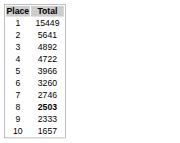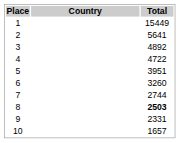 <table border="0" style="border: 1px solid #999; background-color:#FFFFFF; text-align:left; font-size:86%; line-height:15px;">
 <tr align="center" bgcolor="#CCCCCC">
 <th width=35>Place</th>
+<th width=170>Country</th>
 <th width=50>Total</th>
 </tr>
 <tr>
 <td align=center>1</td>
+<td></td>
 <td align=center>15449</td>
 </tr>
 <tr>
 <td align=center>2</td>
+<td></td>
 <td align=center>5641</td>
 </tr>
 <tr>
 <td align=center>3</td>
+<td></td>
 <td align=center>4892</td>
 </tr>
 <tr>
 <td align=center>4</td>
+<td></td>
 <td align=center>4722</td>
 </tr>
 <tr>
 <td align=center>5</td>
-<td align=center>3966</td>
+<td></td>
+<td align=center>3951</td>
 </tr>
 <tr>
 <td align=center>6</td>
+<td></td>
 <td align=center>3260</td>
 </tr>
 <tr>
 <td align=center>7</td>
-<td align=center>2746</td>
+<td></td>
+<td align=center>2744</td>
 </tr>
 <tr>
 <td align=center>8</td>
+<td></td>
 <td align=center><strong>2503</strong></td>
 </tr>
 <tr>
 <td align=center>9</td>
-<td align=center>2333</td>
+<td></td>
+<td align=center>2331</td>
 </tr>
 <tr>
 <td align=center>10</td>
+<td></td>
 <td align=center>1657</td>
 </tr>
 </table>
